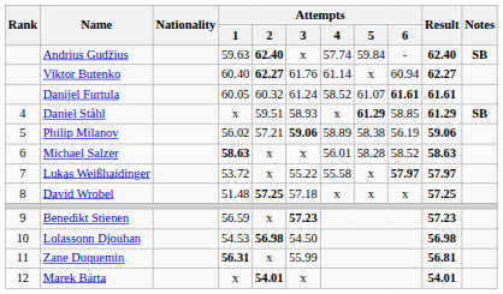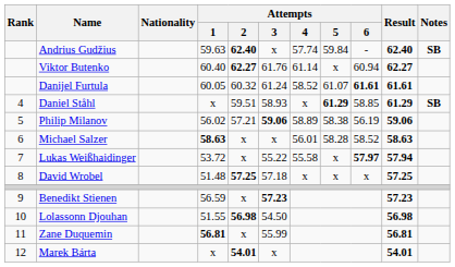 <table class="wikitable sortable" style="text-align:center">
 <tr>
 <th rowspan=2>Rank</th>
 <th rowspan=2>Name</th>
 <th rowspan=2>Nationality</th>
 <th colspan=6>Attempts</th>
 <th rowspan=2>Result</th>
 <th rowspan=2>Notes</th>
 </tr>
 <tr>
 <th>1</th>
 <th>2</th>
 <th>3</th>
 <th>4</th>
 <th>5</th>
 <th>6</th>
 </tr>
 <tr>
 <td></td>
 <td align=left><a href='#'>Andrius Gudžius</a></td>
 <td align=left></td>
 <td>59.63</td>
 <td><strong>62.40</strong></td>
 <td>x</td>
 <td>57.74</td>
 <td>59.84</td>
 <td>-</td>
 <td><strong>62.40</strong></td>
 <td><strong>SB</strong></td>
 </tr>
 <tr>
 <td></td>
 <td align=left><a href='#'>Viktor Butenko</a></td>
 <td align=left></td>
 <td>60.40</td>
 <td><strong>62.27</strong></td>
 <td>61.76</td>
 <td>61.14</td>
 <td>x</td>
 <td>60.94</td>
 <td><strong>62.27</strong></td>
 <td></td>
 </tr>
 <tr>
 <td></td>
 <td align=left><a href='#'>Danijel Furtula</a></td>
 <td align=left></td>
 <td>60.05</td>
 <td>60.32</td>
 <td>61.24</td>
 <td>58.52</td>
 <td>61.07</td>
 <td><strong>61.61</strong></td>
 <td><strong>61.61</strong></td>
 <td></td>
 </tr>
 <tr>
 <td>4</td>
 <td align=left><a href='#'>Daniel Ståhl</a></td>
 <td align=left></td>
 <td>x</td>
 <td>59.51</td>
 <td>58.93</td>
 <td>x</td>
 <td><strong>61.29</strong></td>
 <td>58.85</td>
 <td><strong>61.29</strong></td>
 <td><strong>SB</strong></td>
 </tr>
 <tr>
 <td>5</td>
 <td align=left><a href='#'>Philip Milanov</a></td>
 <td align=left></td>
 <td>56.02</td>
 <td>57.21</td>
 <td><strong>59.06</strong></td>
 <td>58.89</td>
 <td>58.38</td>
 <td>56.19</td>
 <td><strong>59.06</strong></td>
 <td></td>
 </tr>
 <tr>
 <td>6</td>
 <td align=left><a href='#'>Michael Salzer</a></td>
 <td align=left></td>
 <td><strong>58.63</strong></td>
 <td>x</td>
 <td>x</td>
 <td>56.01</td>
 <td>58.28</td>
 <td>58.52</td>
 <td><strong>58.63</strong></td>
 <td></td>
 </tr>
 <tr>
 <td>7</td>
 <td align=left><a href='#'>Lukas Weißhaidinger</a></td>
 <td align=left></td>
 <td>53.72</td>
 <td>x</td>
 <td>55.22</td>
 <td>55.58</td>
 <td>x</td>
 <td><strong>57.97</strong></td>
-<td><strong>57.97</strong></td>
+<td><strong>57.94</strong></td>
 <td></td>
 </tr>
 <tr>
 <td>8</td>
 <td align=left><a href='#'>David Wrobel</a></td>
 <td align=left></td>
 <td>51.48</td>
 <td><strong>57.25</strong></td>
 <td>57.18</td>
 <td>x</td>
 <td>x</td>
 <td>x</td>
 <td><strong>57.25</strong></td>
 <td></td>
 </tr>
 <tr>
 <td colspan=11 bgcolor=lightgray></td>
 </tr>
 <tr>
 <td>9</td>
 <td align=left><a href='#'>Benedikt Stienen</a></td>
 <td align=left></td>
 <td>56.59</td>
 <td>x</td>
 <td><strong>57.23</strong></td>
 <td colspan=3></td>
 <td><strong>57.23</strong></td>
 <td></td>
 </tr>
 <tr>
 <td>10</td>
 <td align=left><a href='#'>Lolassonn Djouhan</a></td>
 <td align=left></td>
-<td>54.53</td>
+<td>51.55</td>
 <td><strong>56.98</strong></td>
 <td>54.50</td>
 <td colspan=3></td>
 <td><strong>56.98</strong></td>
 <td></td>
 </tr>
 <tr>
 <td>11</td>
 <td align=left><a href='#'>Zane Duquemin</a></td>
 <td align=left></td>
-<td><strong>56.31</strong></td>
+<td><strong>56.81</strong></td>
 <td>x</td>
 <td>55.99</td>
 <td colspan=3></td>
 <td><strong>56.81</strong></td>
 <td></td>
 </tr>
 <tr>
 <td>12</td>
 <td align=left><a href='#'>Marek Bárta</a></td>
 <td align=left></td>
 <td>x</td>
 <td><strong>54.01</strong></td>
 <td>x</td>
 <td colspan=3></td>
 <td><strong>54.01</strong></td>
 <td></td>
 </tr>
 </table>
